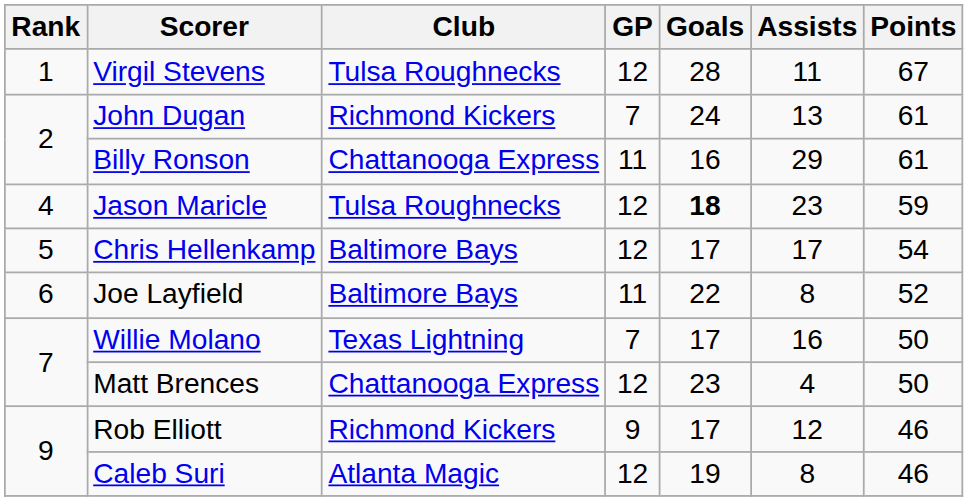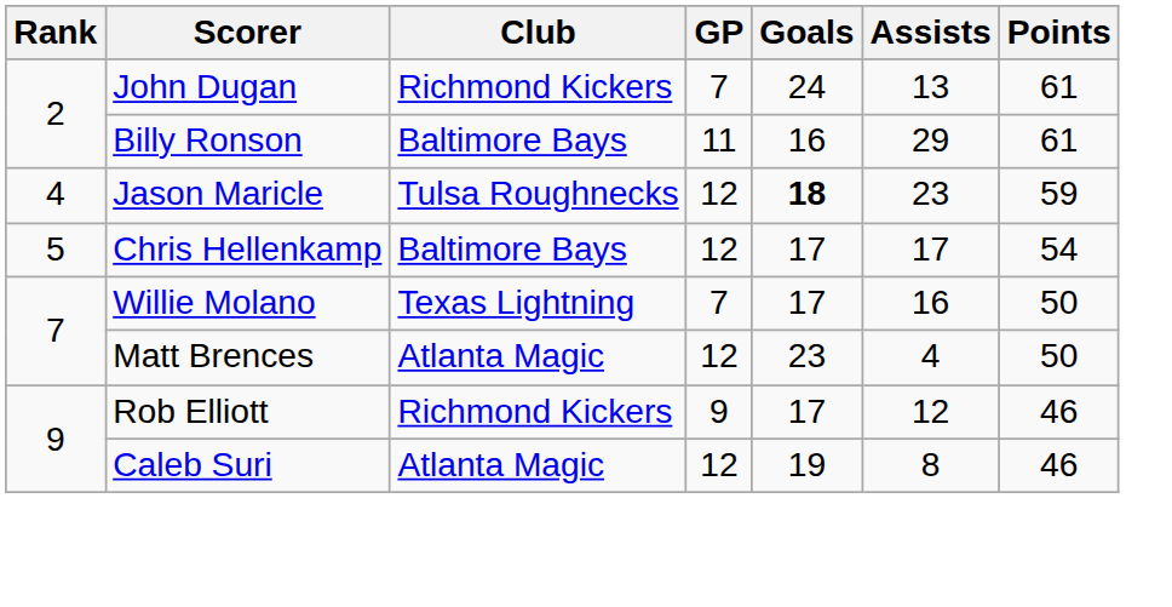 <table class="wikitable">
 <tr>
 <th>Rank</th>
 <th>Scorer</th>
 <th>Club</th>
 <th>GP</th>
 <th>Goals</th>
 <th>Assists</th>
 <th>Points</th>
-</tr>
-<tr>
-<td align=center>1</td>
-<td><a href='#'>Virgil Stevens</a></td>
-<td><a href='#'>Tulsa Roughnecks</a></td>
-<td align=center>12</td>
-<td align=center>28</td>
-<td align=center>11</td>
-<td align=center>67</td>
 </tr>
 <tr>
 <td rowspan="2" style="text-align:center;">2</td>
 <td><a href='#'>John Dugan</a></td>
 <td><a href='#'>Richmond Kickers</a></td>
 <td align=center>7</td>
 <td align=center>24</td>
 <td align=center>13</td>
 <td align=center>61</td>
 </tr>
 <tr>
 <td><a href='#'>Billy Ronson</a></td>
-<td><a href='#'>Chattanooga Express</a></td>
+<td><a href='#'>Baltimore Bays</a></td>
 <td align=center>11</td>
 <td align=center>16</td>
 <td align=center>29</td>
 <td align=center>61</td>
 </tr>
 <tr>
 <td align=center>4</td>
 <td><a href='#'>Jason Maricle</a></td>
 <td><a href='#'>Tulsa Roughnecks</a></td>
 <td align=center>12</td>
 <td align=center><strong>18</strong></td>
 <td align=center>23</td>
 <td align=center>59</td>
 </tr>
 <tr>
 <td align=center>5</td>
 <td><a href='#'>Chris Hellenkamp</a></td>
 <td><a href='#'>Baltimore Bays</a></td>
 <td align=center>12</td>
 <td align=center>17</td>
 <td align=center>17</td>
 <td align=center>54</td>
 </tr>
 <tr>
-<td align=center>6</td>
-<td>Joe Layfield</td>
-<td><a href='#'>Baltimore Bays</a></td>
-<td align=center>11</td>
-<td align=center>22</td>
-<td align=center>8</td>
-<td align=center>52</td>
-</tr>
-<tr>
 <td rowspan="2" style="text-align:center;">7</td>
 <td><a href='#'>Willie Molano</a></td>
 <td><a href='#'>Texas Lightning</a></td>
 <td align=center>7</td>
 <td align=center>17</td>
 <td align=center>16</td>
 <td align=center>50</td>
 </tr>
 <tr>
 <td>Matt Brences</td>
-<td><a href='#'>Chattanooga Express</a></td>
+<td><a href='#'>Atlanta Magic</a></td>
 <td align=center>12</td>
 <td align=center>23</td>
 <td align=center>4</td>
 <td align=center>50</td>
 </tr>
 <tr>
 <td rowspan="2" style="text-align:center;">9</td>
 <td>Rob Elliott</td>
 <td><a href='#'>Richmond Kickers</a></td>
 <td align=center>9</td>
 <td align=center>17</td>
 <td align=center>12</td>
 <td align=center>46</td>
 </tr>
 <tr>
 <td><a href='#'>Caleb Suri</a></td>
 <td><a href='#'>Atlanta Magic</a></td>
 <td align=center>12</td>
 <td align=center>19</td>
 <td align=center>8</td>
 <td align=center>46</td>
 </tr>
 </table>
